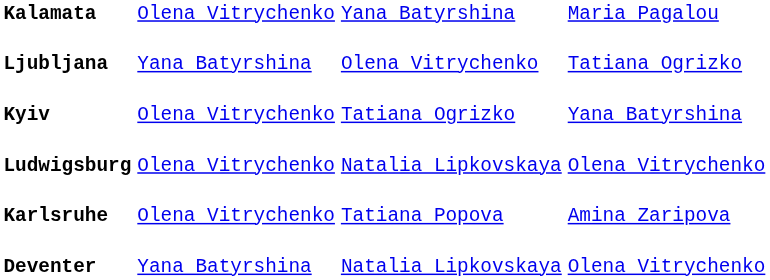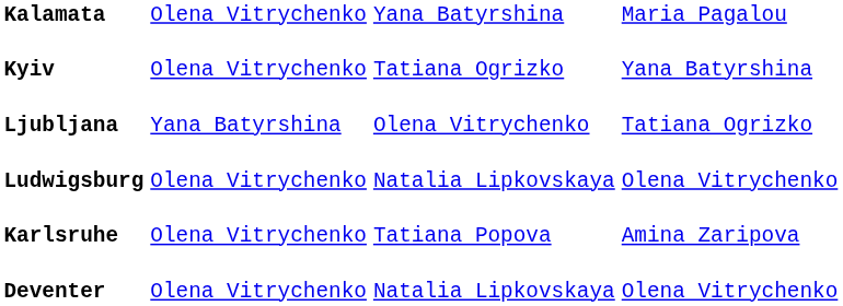 <table>
 <tr>
 <th scope=row style="text-align:left">Kalamata</th>
 <td style="height:30px;"> <a href='#'>Olena Vitrychenko</a></td>
 <td style="height:30px;"> <a href='#'>Yana Batyrshina</a></td>
 <td style="height:30px;"> <a href='#'>Maria Pagalou</a></td>
 </tr>
 <tr>
+<th scope=row style="text-align:left">Kyiv</th>
+<td style="height:30px;"> <a href='#'>Olena Vitrychenko</a></td>
+<td style="height:30px;"> <a href='#'>Tatiana Ogrizko</a></td>
+<td style="height:30px;"> <a href='#'>Yana Batyrshina</a></td>
+</tr>
+<tr>
 <th scope=row style="text-align:left">Ljubljana</th>
 <td style="height:30px;"> <a href='#'>Yana Batyrshina</a></td>
 <td style="height:30px;"> <a href='#'>Olena Vitrychenko</a></td>
 <td style="height:30px;"> <a href='#'>Tatiana Ogrizko</a></td>
-</tr>
-<tr>
-<th scope=row style="text-align:left">Kyiv</th>
-<td style="height:30px;"> <a href='#'>Olena Vitrychenko</a></td>
-<td style="height:30px;"> <a href='#'>Tatiana Ogrizko</a></td>
-<td style="height:30px;"> <a href='#'>Yana Batyrshina</a></td>
 </tr>
 <tr>
 <th scope=row style="text-align:left">Ludwigsburg</th>
 <td style="height:30px;"> <a href='#'>Olena Vitrychenko</a></td>
 <td style="height:30px;"> <a href='#'>Natalia Lipkovskaya</a></td>
 <td style="height:30px;"> <a href='#'>Olena Vitrychenko</a></td>
 </tr>
 <tr>
 <th scope=row style="text-align:left">Karlsruhe</th>
 <td style="height:30px;"> <a href='#'>Olena Vitrychenko</a></td>
 <td style="height:30px;"> <a href='#'>Tatiana Popova</a></td>
 <td style="height:30px;"> <a href='#'>Amina Zaripova</a></td>
 </tr>
 <tr>
 <th scope=row style="text-align:left">Deventer</th>
-<td style="height:30px;"> <a href='#'>Yana Batyrshina</a></td>
+<td style="height:30px;"> <a href='#'>Olena Vitrychenko</a></td>
 <td style="height:30px;"> <a href='#'>Natalia Lipkovskaya</a></td>
 <td style="height:30px;"> <a href='#'>Olena Vitrychenko</a></td>
 </tr>
 <tr>
 </tr>
 </table>
